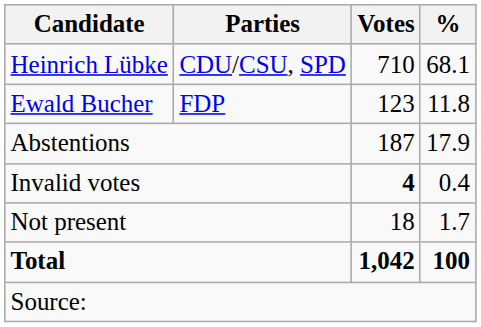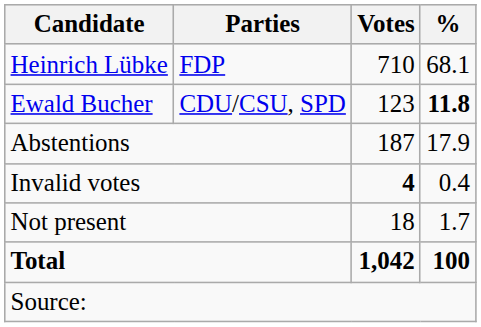 <table class=wikitable style=text-align:right>
 <tr>
 <th>Candidate</th>
 <th>Parties</th>
 <th>Votes</th>
 <th>%</th>
 </tr>
 <tr>
 <td align=left><a href='#'>Heinrich Lübke</a></td>
-<td align=left><a href='#'>CDU</a>/<a href='#'>CSU</a>, <a href='#'>SPD</a></td>
+<td align=left><a href='#'>FDP</a></td>
 <td>710</td>
 <td>68.1</td>
 </tr>
 <tr>
 <td align=left><a href='#'>Ewald Bucher</a></td>
-<td align=left><a href='#'>FDP</a></td>
+<td align=left><a href='#'>CDU</a>/<a href='#'>CSU</a>, <a href='#'>SPD</a></td>
 <td>123</td>
-<td>11.8</td>
+<td><strong>11.8</strong></td>
 </tr>
 <tr>
 <td align=left colspan=2>Abstentions</td>
 <td>187</td>
 <td>17.9</td>
 </tr>
 <tr>
 <td align=left colspan=2>Invalid votes</td>
 <td><strong>4</strong></td>
 <td>0.4</td>
 </tr>
 <tr>
 <td align=left colspan=2>Not present</td>
 <td>18</td>
 <td>1.7</td>
 </tr>
 <tr>
 <td align=left colspan=2><strong>Total</strong></td>
 <td><strong>1,042</strong></td>
 <td><strong>100</strong></td>
 </tr>
 <tr>
 <td align=left colspan=4>Source: </td>
 </tr>
 </table>
